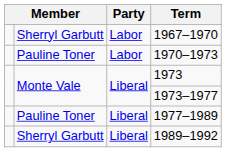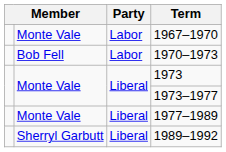 <table class="wikitable">
 <tr>
 <th colspan="2">Member</th>
 <th>Party</th>
 <th>Term</th>
 </tr>
 <tr>
 <td> </td>
-<td><a href='#'>Sherryl Garbutt</a></td>
+<td><a href='#'>Monte Vale</a></td>
 <td><a href='#'>Labor</a></td>
 <td>1967–1970</td>
 </tr>
 <tr>
 <td> </td>
-<td><a href='#'>Pauline Toner</a></td>
+<td><a href='#'>Bob Fell</a></td>
 <td><a href='#'>Labor</a></td>
 <td>1970–1973</td>
 </tr>
 <tr>
 <td rowspan=2 > </td>
 <td rowspan=2><a href='#'>Monte Vale</a></td>
 <td rowspan=2><a href='#'>Liberal</a></td>
 <td>1973</td>
 </tr>
 <tr>
 <td>1973–1977</td>
 </tr>
 <tr>
 <td> </td>
-<td><a href='#'>Pauline Toner</a></td>
+<td><a href='#'>Monte Vale</a></td>
 <td><a href='#'>Liberal</a></td>
 <td>1977–1989</td>
 </tr>
 <tr>
 <td> </td>
 <td><a href='#'>Sherryl Garbutt</a></td>
 <td><a href='#'>Liberal</a></td>
 <td>1989–1992</td>
 </tr>
 </table>
